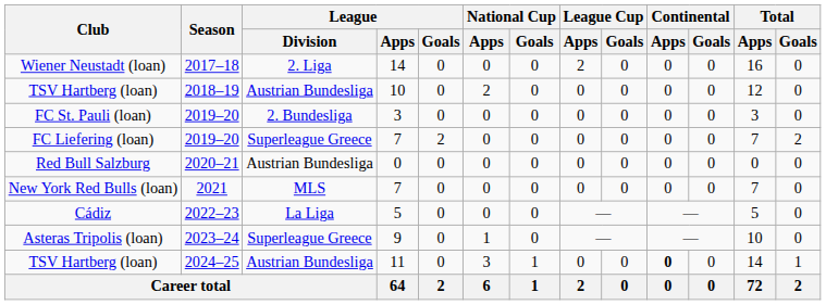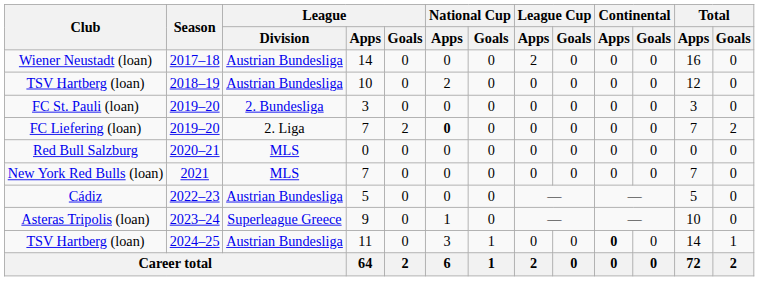 <table class="wikitable" style="text-align:center">
 <tr>
 <th rowspan="2">Club</th>
 <th rowspan="2">Season</th>
 <th colspan="3">League</th>
 <th colspan="2">National Cup</th>
 <th colspan="2">League Cup</th>
 <th colspan="2">Continental</th>
 <th colspan="2">Total</th>
 </tr>
 <tr>
 <th>Division</th>
 <th>Apps</th>
 <th>Goals</th>
 <th>Apps</th>
 <th>Goals</th>
 <th>Apps</th>
 <th>Goals</th>
 <th>Apps</th>
 <th>Goals</th>
 <th>Apps</th>
 <th>Goals</th>
 </tr>
 <tr>
 <td><a href='#'>Wiener Neustadt</a> (loan)</td>
 <td><a href='#'>2017–18</a></td>
-<td><a href='#'>2. Liga</a></td>
+<td><a href='#'>Austrian Bundesliga</a></td>
 <td>14</td>
 <td>0</td>
 <td>0</td>
 <td>0</td>
 <td>2</td>
 <td>0</td>
 <td>0</td>
 <td>0</td>
 <td>16</td>
 <td>0</td>
 </tr>
 <tr>
 <td><a href='#'>TSV Hartberg</a> (loan)</td>
 <td><a href='#'>2018–19</a></td>
 <td><a href='#'>Austrian Bundesliga</a></td>
 <td>10</td>
 <td>0</td>
 <td>2</td>
 <td>0</td>
 <td>0</td>
 <td>0</td>
 <td>0</td>
 <td>0</td>
 <td>12</td>
 <td>0</td>
 </tr>
 <tr>
 <td><a href='#'>FC St. Pauli</a> (loan)</td>
 <td><a href='#'>2019–20</a></td>
 <td><a href='#'>2. Bundesliga</a></td>
 <td>3</td>
 <td>0</td>
 <td>0</td>
 <td>0</td>
 <td>0</td>
 <td>0</td>
 <td>0</td>
 <td>0</td>
 <td>3</td>
 <td>0</td>
 </tr>
 <tr>
 <td><a href='#'>FC Liefering</a> (loan)</td>
 <td><a href='#'>2019–20</a></td>
-<td><a href='#'>Superleague Greece</a></td>
+<td>2. Liga</td>
 <td>7</td>
 <td>2</td>
-<td>0</td>
+<td><strong>0</strong></td>
 <td>0</td>
 <td>0</td>
 <td>0</td>
 <td>0</td>
 <td>0</td>
 <td>7</td>
 <td>2</td>
 </tr>
 <tr>
 <td><a href='#'>Red Bull Salzburg</a></td>
 <td><a href='#'>2020–21</a></td>
-<td>Austrian Bundesliga</td>
+<td><a href='#'>MLS</a></td>
 <td>0</td>
 <td>0</td>
 <td>0</td>
 <td>0</td>
 <td>0</td>
 <td>0</td>
 <td>0</td>
 <td>0</td>
 <td>0</td>
 <td>0</td>
 </tr>
 <tr>
 <td><a href='#'>New York Red Bulls</a> (loan)</td>
 <td><a href='#'>2021</a></td>
 <td><a href='#'>MLS</a></td>
 <td>7</td>
 <td>0</td>
 <td>0</td>
 <td>0</td>
 <td>0</td>
 <td>0</td>
 <td>0</td>
 <td>0</td>
 <td>7</td>
 <td>0</td>
 </tr>
 <tr>
 <td><a href='#'>Cádiz</a></td>
 <td><a href='#'>2022–23</a></td>
-<td><a href='#'>La Liga</a></td>
+<td><a href='#'>Austrian Bundesliga</a></td>
 <td>5</td>
 <td>0</td>
 <td>0</td>
 <td>0</td>
 <td colspan="2">—</td>
 <td colspan="2">—</td>
 <td>5</td>
 <td>0</td>
 </tr>
 <tr>
 <td><a href='#'>Asteras Tripolis</a> (loan)</td>
 <td><a href='#'>2023–24</a></td>
 <td><a href='#'>Superleague Greece</a></td>
 <td>9</td>
 <td>0</td>
 <td>1</td>
 <td>0</td>
 <td colspan="2">—</td>
 <td colspan="2">—</td>
 <td>10</td>
 <td>0</td>
 </tr>
 <tr>
 <td><a href='#'>TSV Hartberg</a> (loan)</td>
 <td><a href='#'>2024–25</a></td>
 <td><a href='#'>Austrian Bundesliga</a></td>
 <td>11</td>
 <td>0</td>
 <td>3</td>
 <td>1</td>
 <td>0</td>
 <td>0</td>
 <td><strong>0</strong></td>
 <td>0</td>
 <td>14</td>
 <td>1</td>
 </tr>
 <tr>
 <th colspan="3">Career total</th>
 <th>64</th>
 <th>2</th>
 <th>6</th>
 <th>1</th>
 <th>2</th>
 <th>0</th>
 <th>0</th>
 <th>0</th>
 <th>72</th>
 <th>2</th>
 </tr>
 </table>
